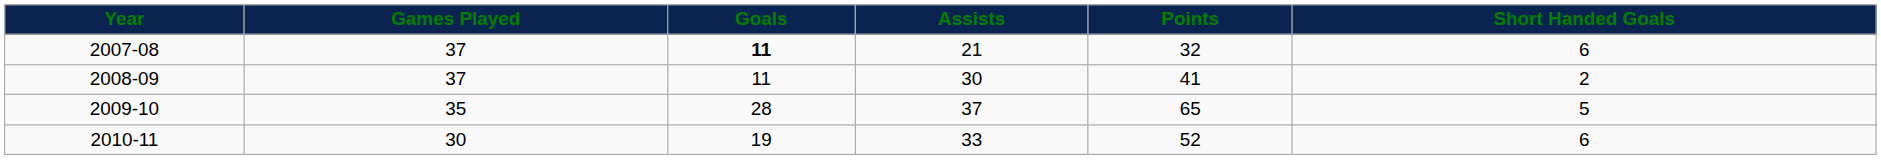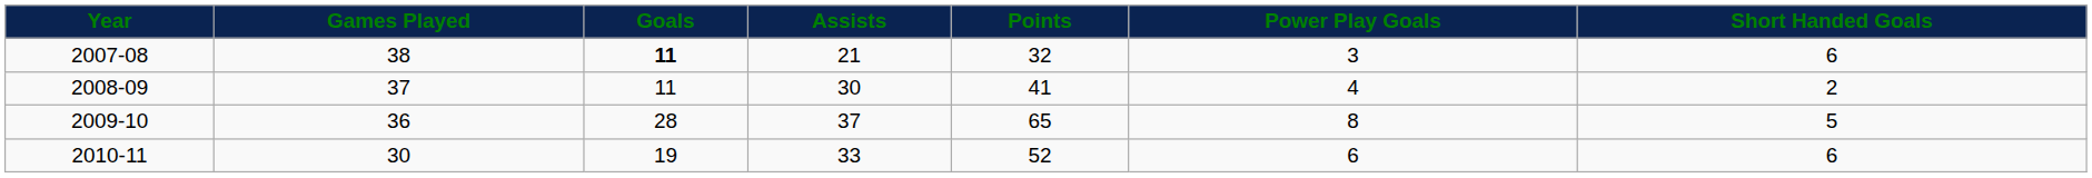 <table class="wikitable" width="80%">
 <tr align="center"  style="background:#0a2351;color:green;">
 <td><strong>Year</strong></td>
 <td><strong>Games Played</strong></td>
 <td><strong>Goals</strong></td>
 <td><strong>Assists</strong></td>
 <td><strong>Points</strong></td>
+<td><strong>Power Play Goals</strong></td>
 <td><strong>Short Handed Goals</strong></td>
 </tr>
 <tr align="center" bgcolor="">
 <td>2007-08</td>
-<td>37</td>
+<td>38</td>
 <td><strong>11</strong></td>
 <td>21</td>
 <td>32</td>
+<td>3</td>
 <td>6</td>
 </tr>
 <tr align="center" bgcolor="">
 <td>2008-09</td>
 <td>37</td>
 <td>11</td>
 <td>30</td>
 <td>41</td>
+<td>4</td>
 <td>2</td>
 </tr>
 <tr align="center" bgcolor="">
 <td>2009-10</td>
-<td>35</td>
+<td>36</td>
 <td>28</td>
 <td>37</td>
 <td>65</td>
+<td>8</td>
 <td>5</td>
 </tr>
 <tr align="center" bgcolor="">
 <td>2010-11</td>
 <td>30</td>
 <td>19</td>
 <td>33</td>
 <td>52</td>
 <td>6</td>
+<td>6</td>
 </tr>
 </table>
